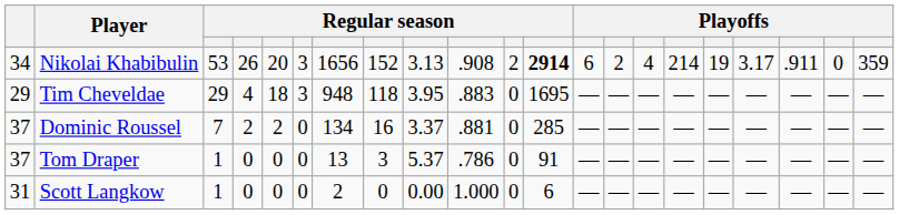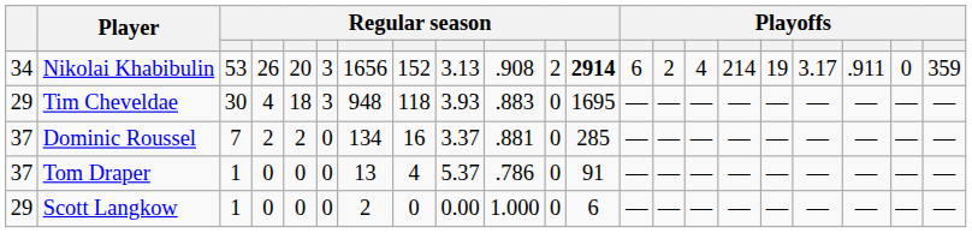 <table class="wikitable plainrowheaders" style="text-align:center;">
 <tr>
 <th scope="col" rowspan="2"></th>
 <th scope="col" rowspan="2">Player</th>
 <th scope=colgroup colspan=10>Regular season</th>
 <th scope=colgroup colspan=9>Playoffs</th>
 </tr>
 <tr>
 <th scope="col"></th>
 <th scope="col"></th>
 <th scope="col"></th>
 <th scope="col"></th>
 <th scope="col"></th>
 <th scope="col"></th>
 <th scope="col"></th>
 <th scope="col"></th>
 <th scope="col"></th>
 <th scope="col"></th>
 <th scope="col"></th>
 <th scope="col"></th>
 <th scope="col"></th>
 <th scope="col"></th>
 <th scope="col"></th>
 <th scope="col"></th>
 <th scope="col"></th>
 <th scope="col"></th>
 <th scope="col"></th>
 </tr>
 <tr>
 <td scope="row">34</td>
 <td align="left"><a href='#'>Nikolai Khabibulin</a></td>
 <td>53</td>
 <td>26</td>
 <td>20</td>
 <td>3</td>
 <td>1656</td>
 <td>152</td>
 <td>3.13</td>
 <td>.908</td>
 <td>2</td>
 <td><strong>2914</strong></td>
 <td>6</td>
 <td>2</td>
 <td>4</td>
 <td>214</td>
 <td>19</td>
 <td>3.17</td>
 <td>.911</td>
 <td>0</td>
 <td>359</td>
 </tr>
 <tr>
 <td scope="row">29</td>
 <td align="left"><a href='#'>Tim Cheveldae</a></td>
-<td>29</td>
+<td>30</td>
 <td>4</td>
 <td>18</td>
 <td>3</td>
 <td>948</td>
 <td>118</td>
-<td>3.95</td>
+<td>3.93</td>
 <td>.883</td>
 <td>0</td>
 <td>1695</td>
 <td>—</td>
 <td>—</td>
 <td>—</td>
 <td>—</td>
 <td>—</td>
 <td>—</td>
 <td>—</td>
 <td>—</td>
 <td>—</td>
 </tr>
 <tr>
 <td scope="row">37</td>
 <td align="left"><a href='#'>Dominic Roussel</a></td>
 <td>7</td>
 <td>2</td>
 <td>2</td>
 <td>0</td>
 <td>134</td>
 <td>16</td>
 <td>3.37</td>
 <td>.881</td>
 <td>0</td>
 <td>285</td>
 <td>—</td>
 <td>—</td>
 <td>—</td>
 <td>—</td>
 <td>—</td>
 <td>—</td>
 <td>—</td>
 <td>—</td>
 <td>—</td>
 </tr>
 <tr>
 <td scope="row">37</td>
 <td align="left"><a href='#'>Tom Draper</a></td>
 <td>1</td>
 <td>0</td>
 <td>0</td>
 <td>0</td>
 <td>13</td>
-<td>3</td>
+<td>4</td>
 <td>5.37</td>
 <td>.786</td>
 <td>0</td>
 <td>91</td>
 <td>—</td>
 <td>—</td>
 <td>—</td>
 <td>—</td>
 <td>—</td>
 <td>—</td>
 <td>—</td>
 <td>—</td>
 <td>—</td>
 </tr>
 <tr>
-<td scope="row">31</td>
+<td scope="row">29</td>
 <td align="left"><a href='#'>Scott Langkow</a></td>
 <td>1</td>
 <td>0</td>
 <td>0</td>
 <td>0</td>
 <td>2</td>
 <td>0</td>
 <td>0.00</td>
 <td>1.000</td>
 <td>0</td>
 <td>6</td>
 <td>—</td>
 <td>—</td>
 <td>—</td>
 <td>—</td>
 <td>—</td>
 <td>—</td>
 <td>—</td>
 <td>—</td>
 <td>—</td>
 </tr>
 </table>
